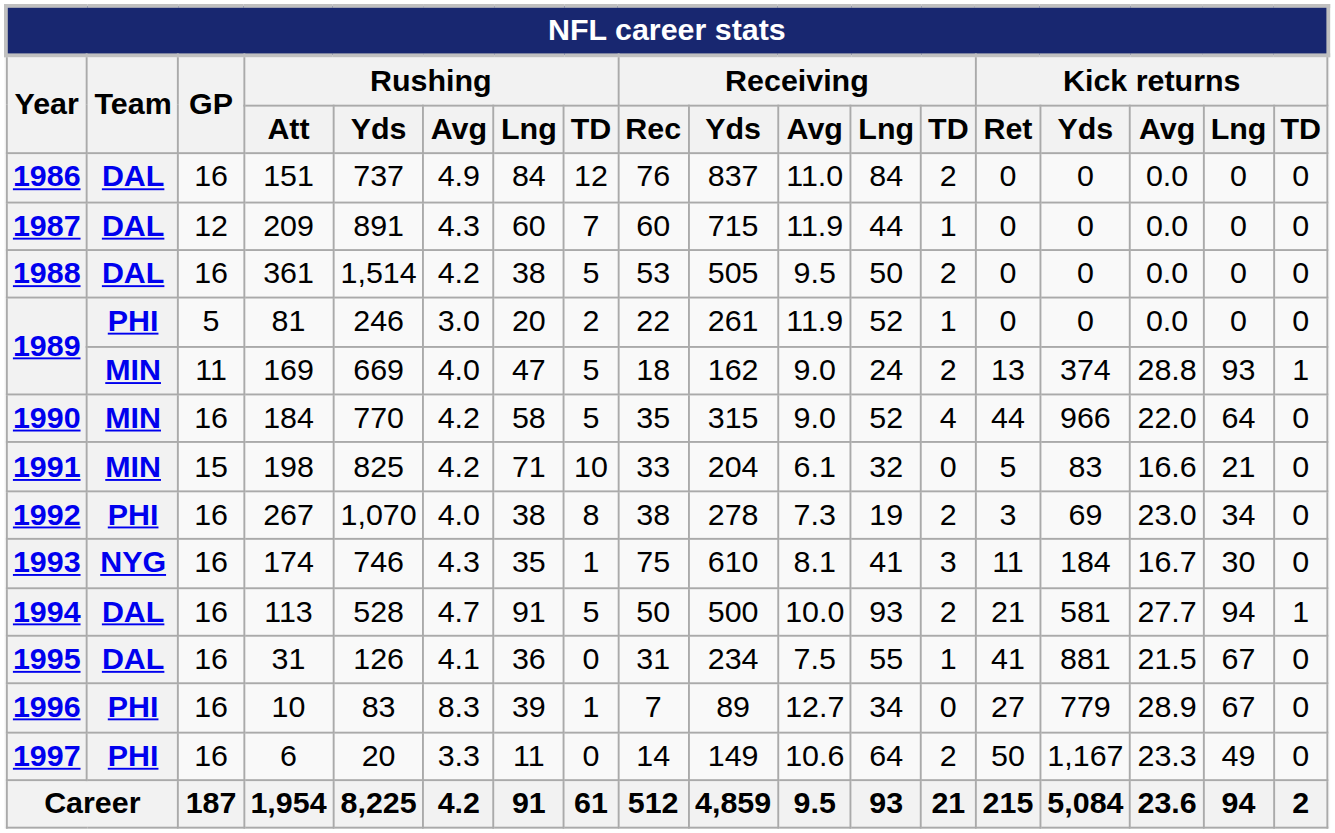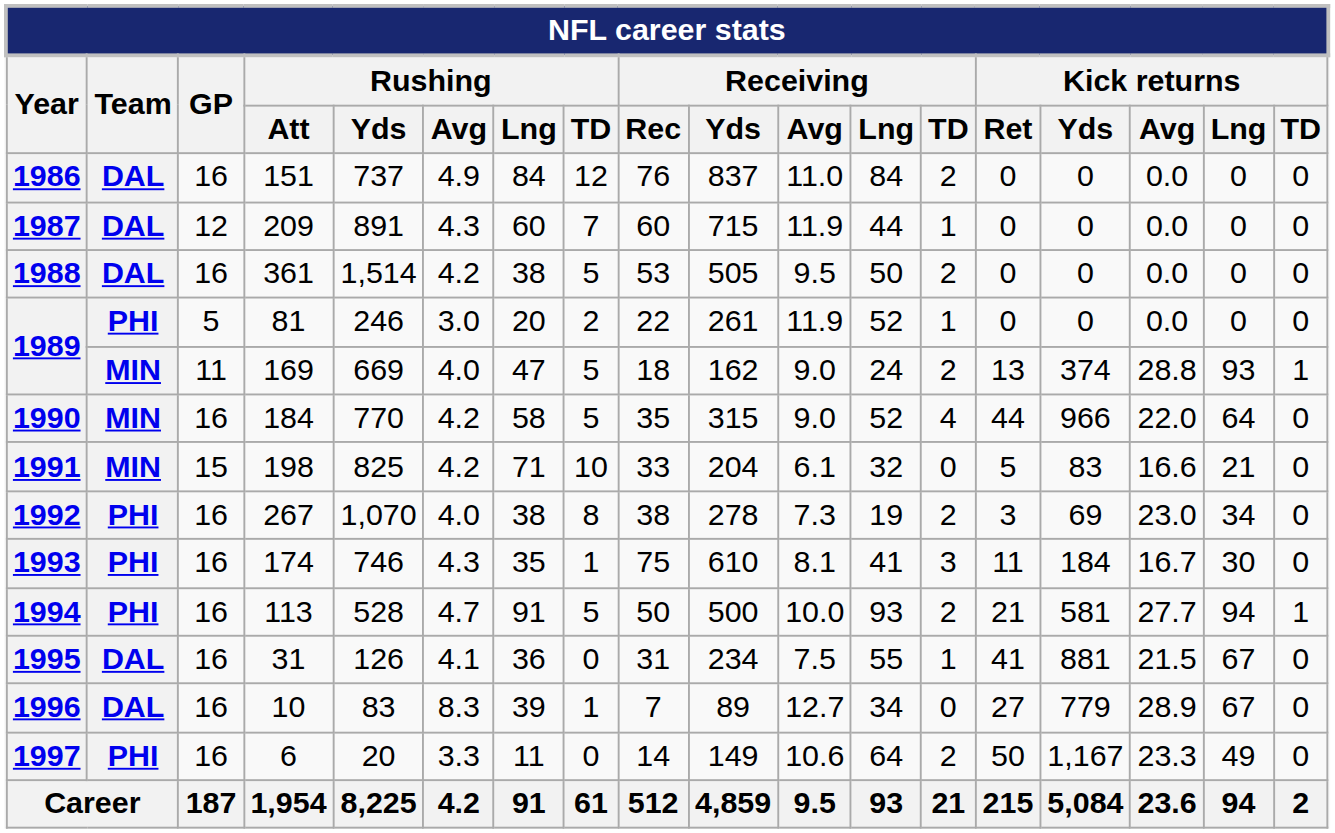 <table class=wikitable style="text-align:center">
 <tr>
 <th colspan="18" style="background: #182770; border: 2px solid silver; color:white;">NFL career stats</th>
 </tr>
 <tr>
 <th rowspan="2">Year</th>
 <th rowspan="2">Team</th>
 <th rowspan="2">GP</th>
 <th colspan="5">Rushing</th>
 <th colspan="5">Receiving</th>
 <th colspan="5">Kick returns</th>
 </tr>
 <tr>
 <th>Att</th>
 <th>Yds</th>
 <th>Avg</th>
 <th>Lng</th>
 <th>TD</th>
 <th>Rec</th>
 <th>Yds</th>
 <th>Avg</th>
 <th>Lng</th>
 <th>TD</th>
 <th>Ret</th>
 <th>Yds</th>
 <th>Avg</th>
 <th>Lng</th>
 <th>TD</th>
 </tr>
 <tr>
 <th><a href='#'>1986</a></th>
 <th><a href='#'>DAL</a></th>
 <td>16</td>
 <td>151</td>
 <td>737</td>
 <td>4.9</td>
 <td>84</td>
 <td>12</td>
 <td>76</td>
 <td>837</td>
 <td>11.0</td>
 <td>84</td>
 <td>2</td>
 <td>0</td>
 <td>0</td>
 <td>0.0</td>
 <td>0</td>
 <td>0</td>
 </tr>
 <tr>
 <th><a href='#'>1987</a></th>
 <th><a href='#'>DAL</a></th>
 <td>12</td>
 <td>209</td>
 <td>891</td>
 <td>4.3</td>
 <td>60</td>
 <td>7</td>
 <td>60</td>
 <td>715</td>
 <td>11.9</td>
 <td>44</td>
 <td>1</td>
 <td>0</td>
 <td>0</td>
 <td>0.0</td>
 <td>0</td>
 <td>0</td>
 </tr>
 <tr>
 <th><a href='#'>1988</a></th>
 <th><a href='#'>DAL</a></th>
 <td>16</td>
 <td>361</td>
 <td>1,514</td>
 <td>4.2</td>
 <td>38</td>
 <td>5</td>
 <td>53</td>
 <td>505</td>
 <td>9.5</td>
 <td>50</td>
 <td>2</td>
 <td>0</td>
 <td>0</td>
 <td>0.0</td>
 <td>0</td>
 <td>0</td>
 </tr>
 <tr>
 <th rowspan=2><a href='#'>1989</a></th>
 <th><a href='#'>PHI</a></th>
 <td>5</td>
 <td>81</td>
 <td>246</td>
 <td>3.0</td>
 <td>20</td>
 <td>2</td>
 <td>22</td>
 <td>261</td>
 <td>11.9</td>
 <td>52</td>
 <td>1</td>
 <td>0</td>
 <td>0</td>
 <td>0.0</td>
 <td>0</td>
 <td>0</td>
 </tr>
 <tr>
 <th><a href='#'>MIN</a></th>
 <td>11</td>
 <td>169</td>
 <td>669</td>
 <td>4.0</td>
 <td>47</td>
 <td>5</td>
 <td>18</td>
 <td>162</td>
 <td>9.0</td>
 <td>24</td>
 <td>2</td>
 <td>13</td>
 <td>374</td>
 <td>28.8</td>
 <td>93</td>
 <td>1</td>
 </tr>
 <tr>
 <th><a href='#'>1990</a></th>
 <th><a href='#'>MIN</a></th>
 <td>16</td>
 <td>184</td>
 <td>770</td>
 <td>4.2</td>
 <td>58</td>
 <td>5</td>
 <td>35</td>
 <td>315</td>
 <td>9.0</td>
 <td>52</td>
 <td>4</td>
 <td>44</td>
 <td>966</td>
 <td>22.0</td>
 <td>64</td>
 <td>0</td>
 </tr>
 <tr>
 <th><a href='#'>1991</a></th>
 <th><a href='#'>MIN</a></th>
 <td>15</td>
 <td>198</td>
 <td>825</td>
 <td>4.2</td>
 <td>71</td>
 <td>10</td>
 <td>33</td>
 <td>204</td>
 <td>6.1</td>
 <td>32</td>
 <td>0</td>
 <td>5</td>
 <td>83</td>
 <td>16.6</td>
 <td>21</td>
 <td>0</td>
 </tr>
 <tr>
 <th><a href='#'>1992</a></th>
 <th><a href='#'>PHI</a></th>
 <td>16</td>
 <td>267</td>
 <td>1,070</td>
 <td>4.0</td>
 <td>38</td>
 <td>8</td>
 <td>38</td>
 <td>278</td>
 <td>7.3</td>
 <td>19</td>
 <td>2</td>
 <td>3</td>
 <td>69</td>
 <td>23.0</td>
 <td>34</td>
 <td>0</td>
 </tr>
 <tr>
 <th><a href='#'>1993</a></th>
-<th><a href='#'>NYG</a></th>
+<th><a href='#'>PHI</a></th>
 <td>16</td>
 <td>174</td>
 <td>746</td>
 <td>4.3</td>
 <td>35</td>
 <td>1</td>
 <td>75</td>
 <td>610</td>
 <td>8.1</td>
 <td>41</td>
 <td>3</td>
 <td>11</td>
 <td>184</td>
 <td>16.7</td>
 <td>30</td>
 <td>0</td>
 </tr>
 <tr>
 <th><a href='#'>1994</a></th>
-<th><a href='#'>DAL</a></th>
+<th><a href='#'>PHI</a></th>
 <td>16</td>
 <td>113</td>
 <td>528</td>
 <td>4.7</td>
 <td>91</td>
 <td>5</td>
 <td>50</td>
 <td>500</td>
 <td>10.0</td>
 <td>93</td>
 <td>2</td>
 <td>21</td>
 <td>581</td>
 <td>27.7</td>
 <td>94</td>
 <td>1</td>
 </tr>
 <tr>
 <th><a href='#'>1995</a></th>
 <th><a href='#'>DAL</a></th>
 <td>16</td>
 <td>31</td>
 <td>126</td>
 <td>4.1</td>
 <td>36</td>
 <td>0</td>
 <td>31</td>
 <td>234</td>
 <td>7.5</td>
 <td>55</td>
 <td>1</td>
 <td>41</td>
 <td>881</td>
 <td>21.5</td>
 <td>67</td>
 <td>0</td>
 </tr>
 <tr>
 <th><a href='#'>1996</a></th>
-<th><a href='#'>PHI</a></th>
+<th><a href='#'>DAL</a></th>
 <td>16</td>
 <td>10</td>
 <td>83</td>
 <td>8.3</td>
 <td>39</td>
 <td>1</td>
 <td>7</td>
 <td>89</td>
 <td>12.7</td>
 <td>34</td>
 <td>0</td>
 <td>27</td>
 <td>779</td>
 <td>28.9</td>
 <td>67</td>
 <td>0</td>
 </tr>
 <tr>
 <th><a href='#'>1997</a></th>
 <th><a href='#'>PHI</a></th>
 <td>16</td>
 <td>6</td>
 <td>20</td>
 <td>3.3</td>
 <td>11</td>
 <td>0</td>
 <td>14</td>
 <td>149</td>
 <td>10.6</td>
 <td>64</td>
 <td>2</td>
 <td>50</td>
 <td>1,167</td>
 <td>23.3</td>
 <td>49</td>
 <td>0</td>
 </tr>
 <tr>
 <th colspan="2">Career</th>
 <th>187</th>
 <th>1,954</th>
 <th>8,225</th>
 <th>4.2</th>
 <th>91</th>
 <th>61</th>
 <th>512</th>
 <th>4,859</th>
 <th>9.5</th>
 <th>93</th>
 <th>21</th>
 <th>215</th>
 <th>5,084</th>
 <th>23.6</th>
 <th>94</th>
 <th>2</th>
 </tr>
 </table>
